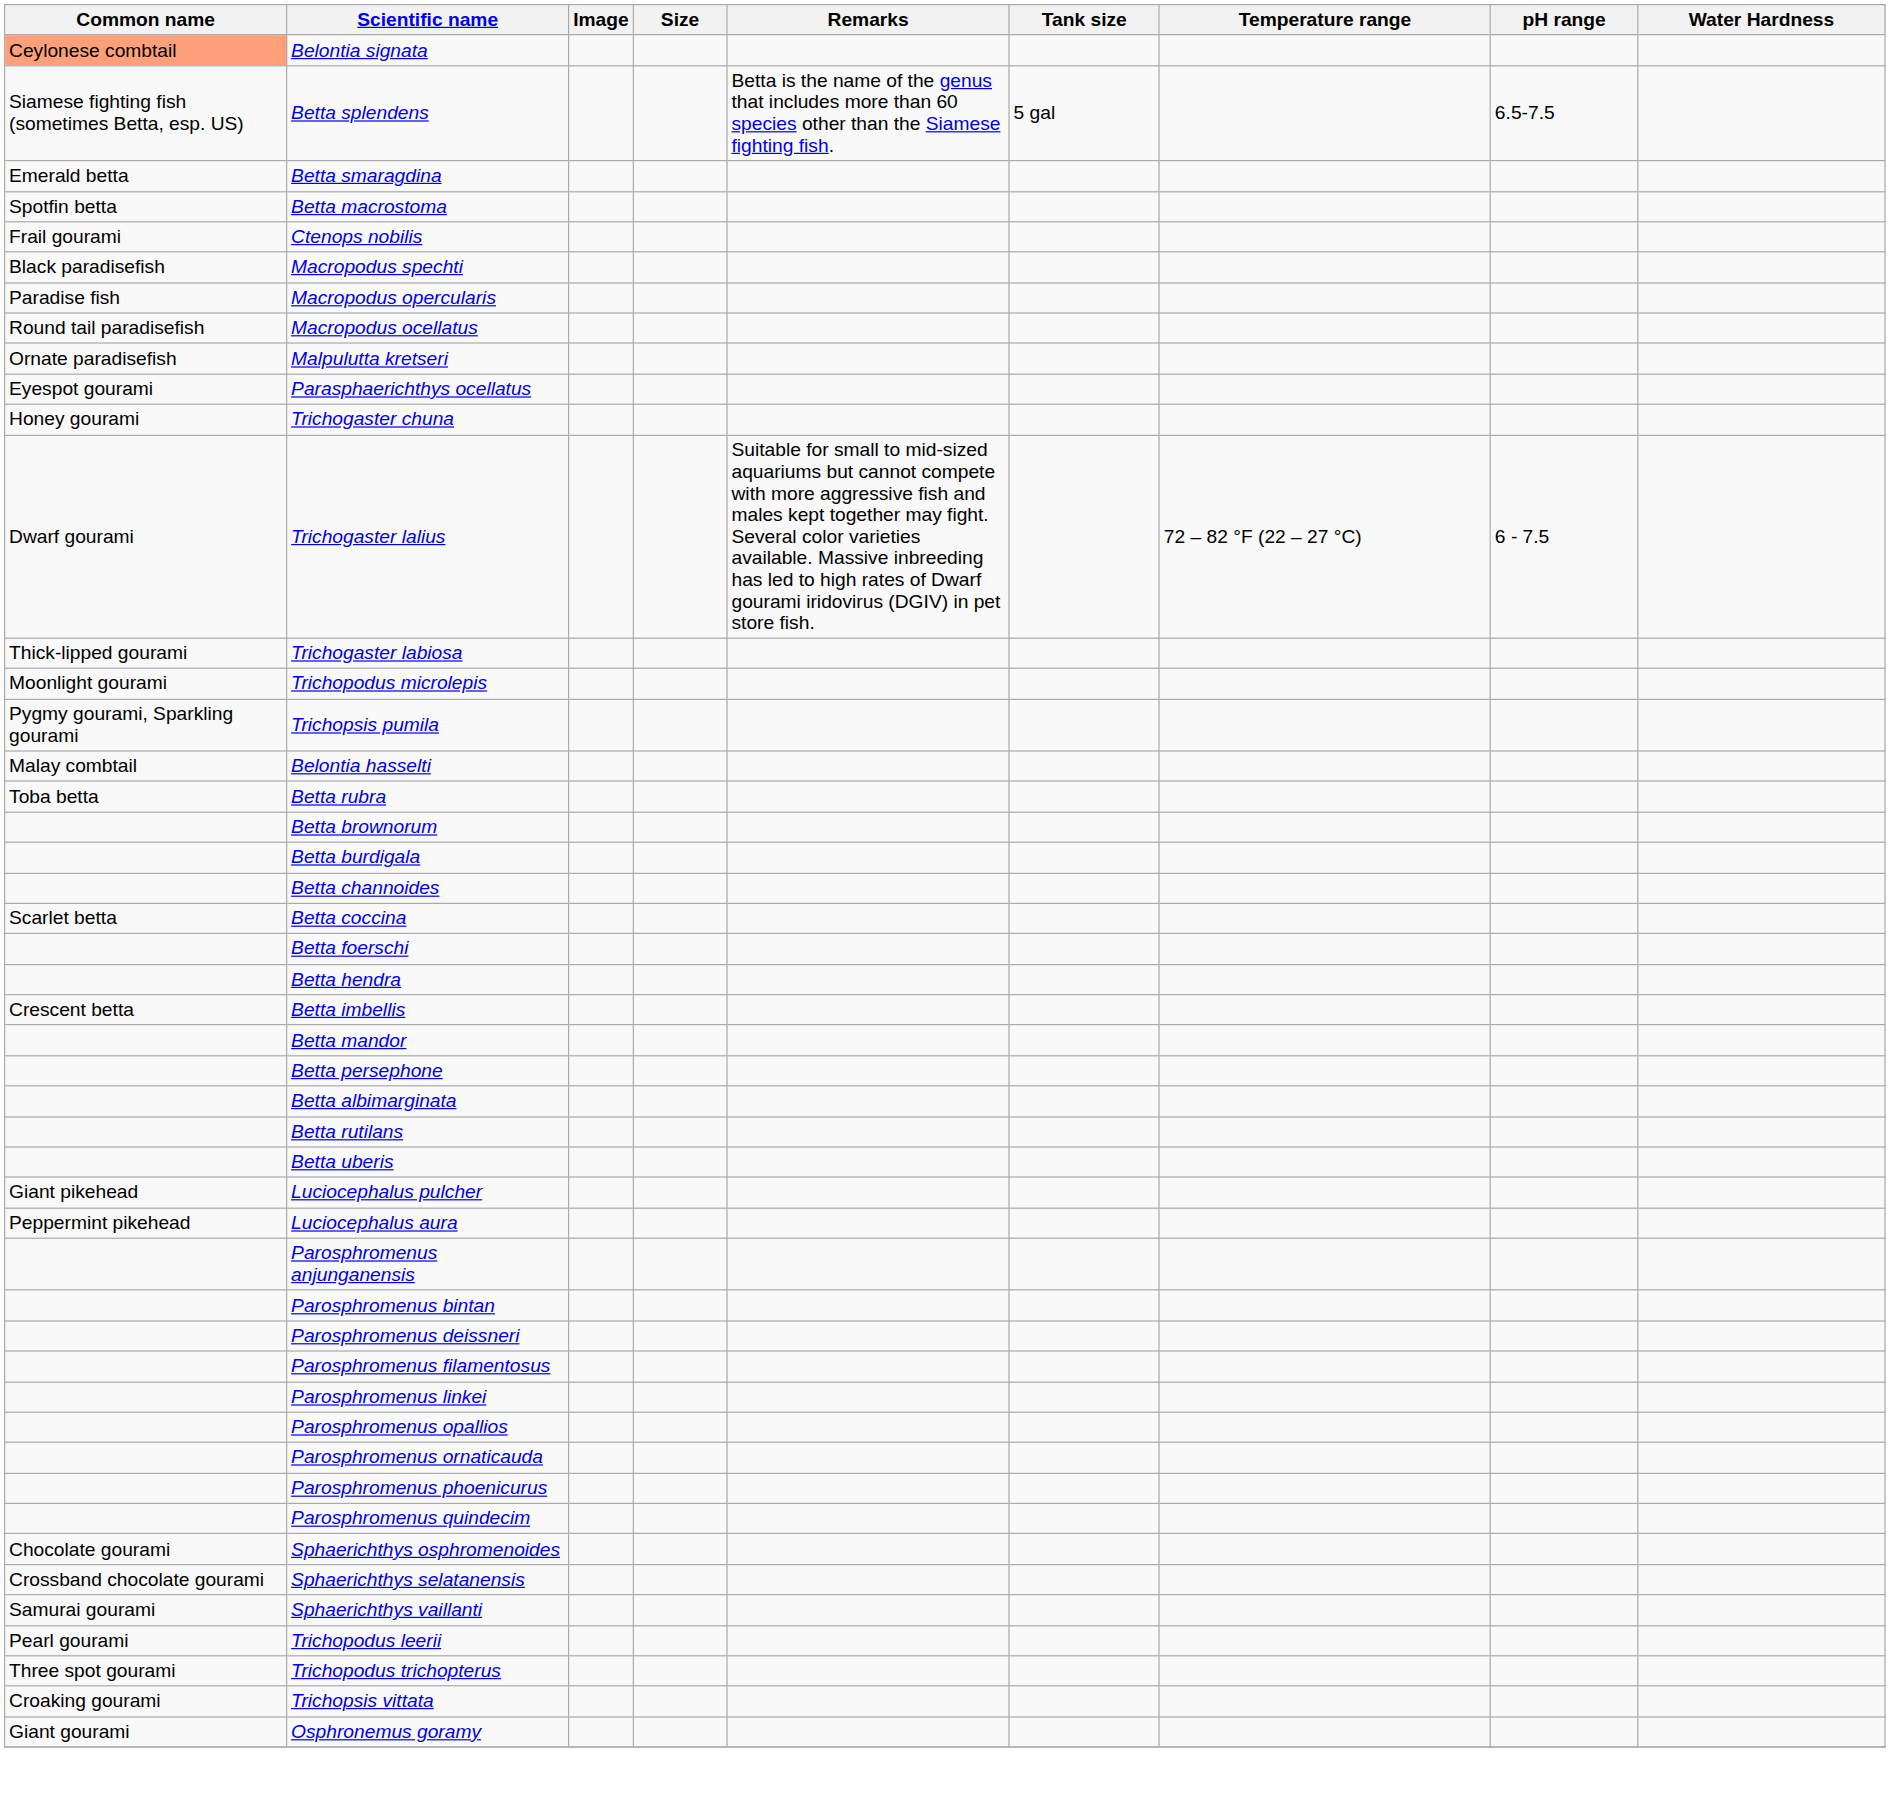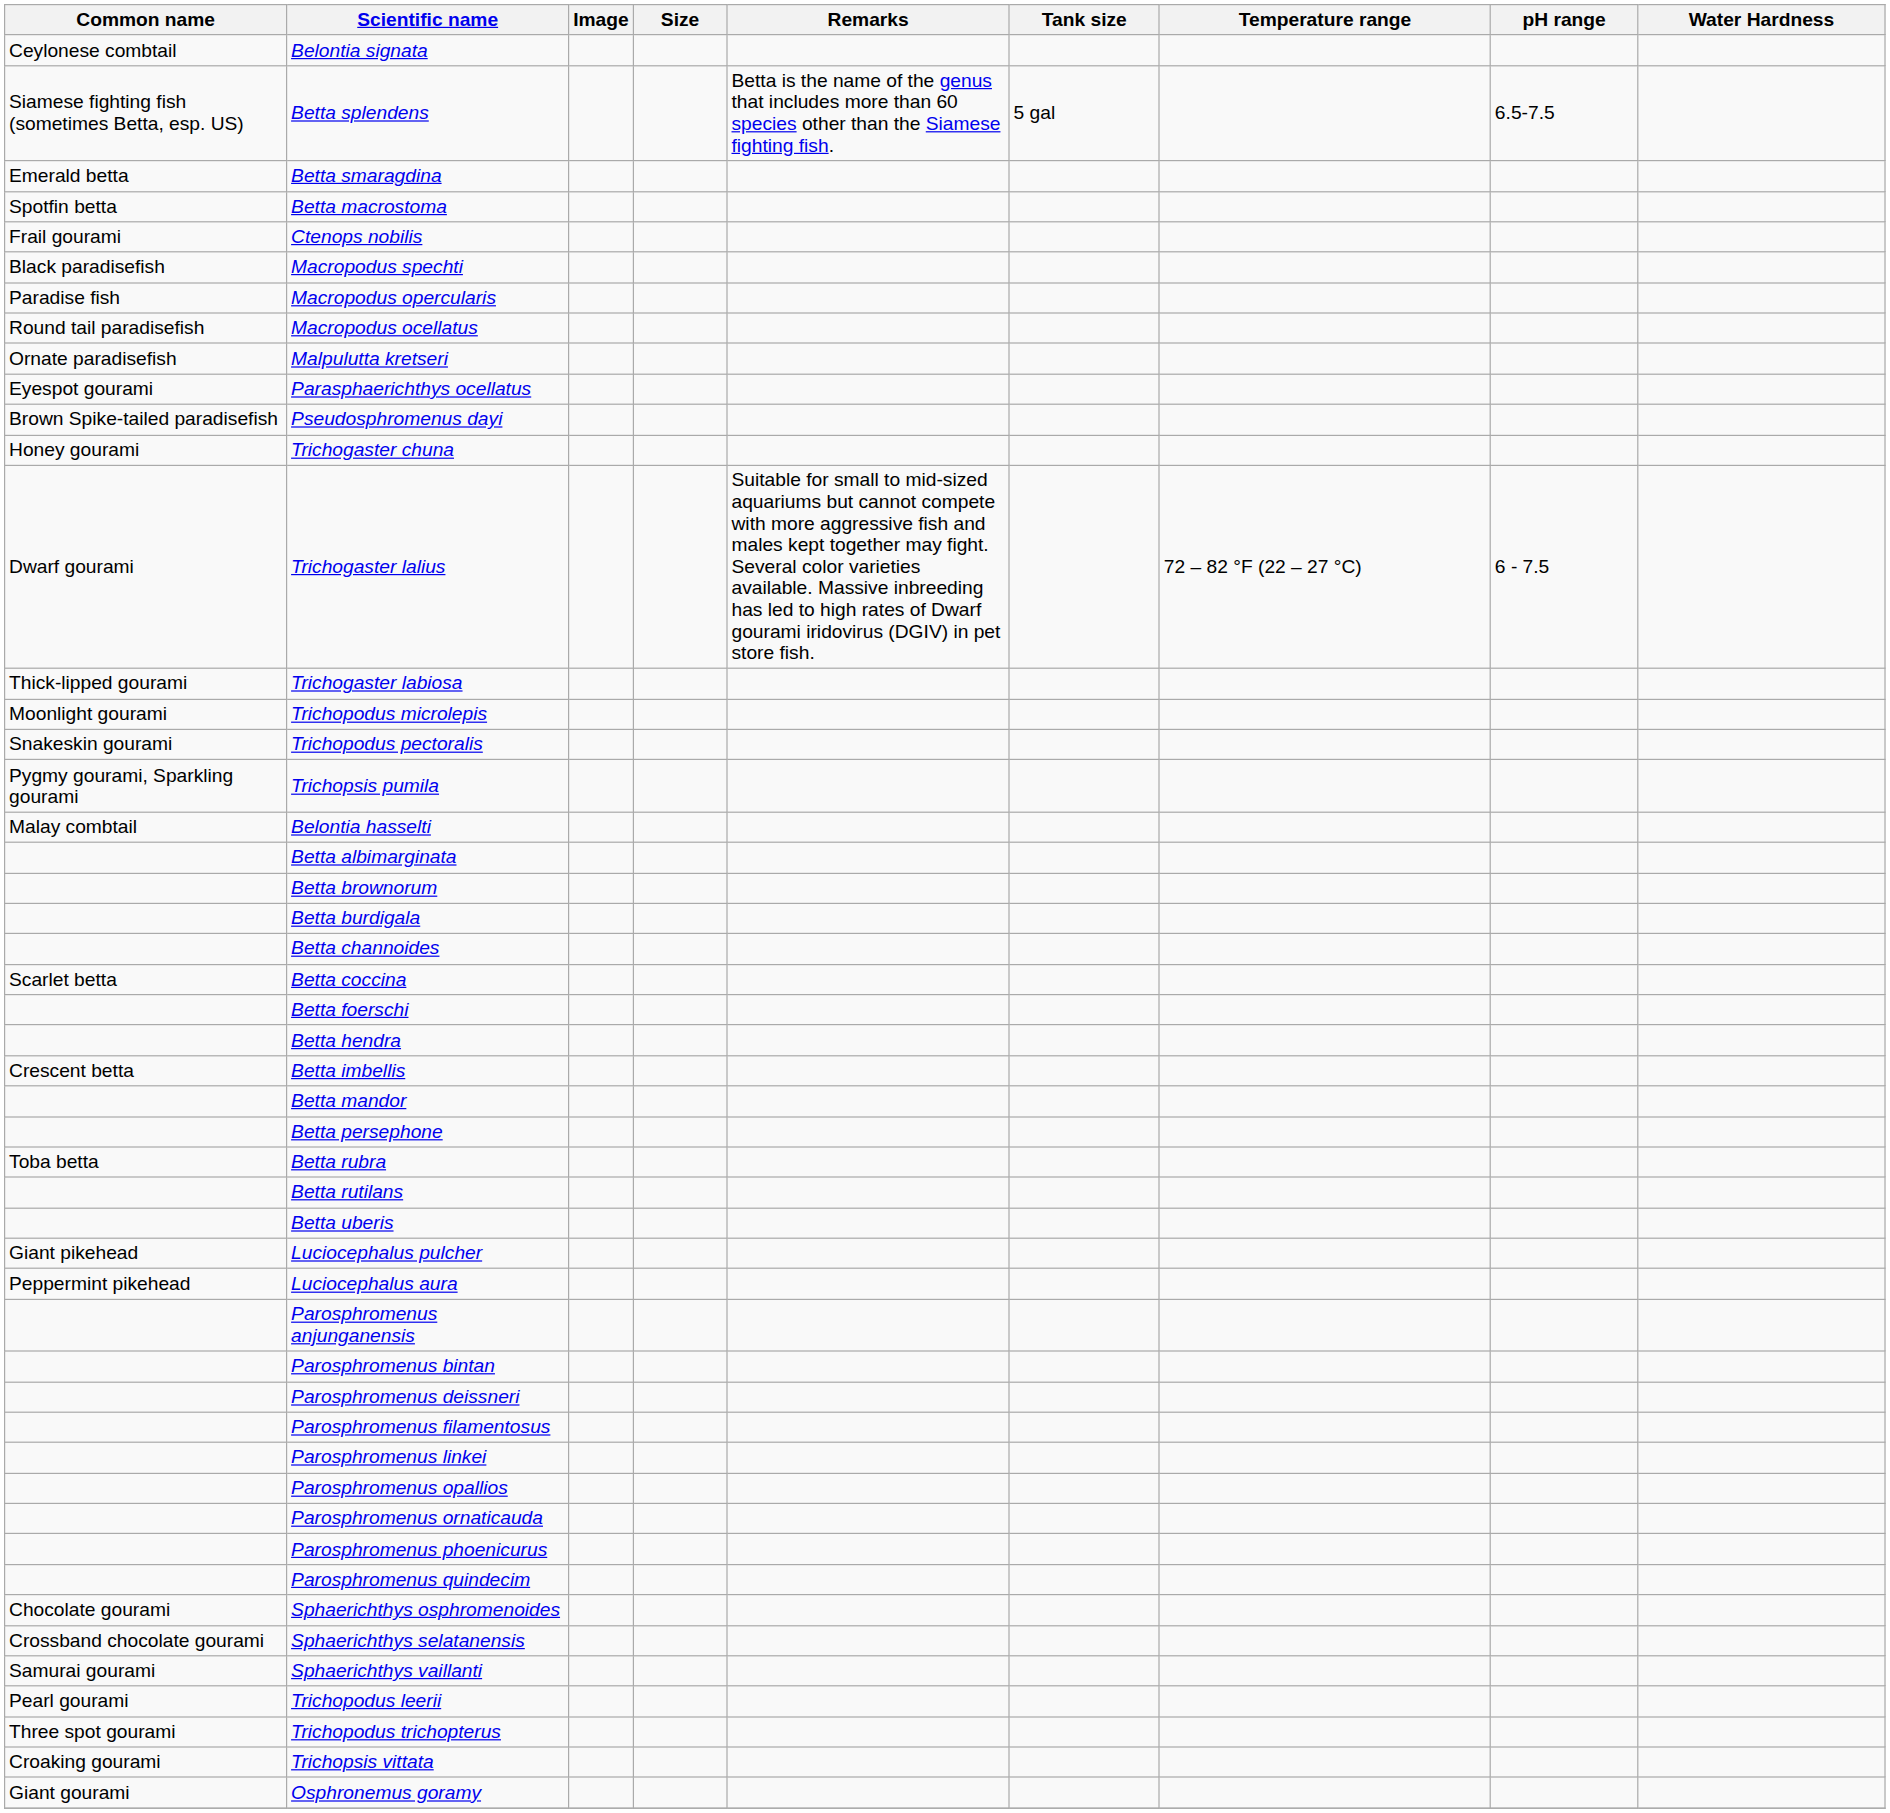 <table class="wikitable sortable">
 <tr>
 <th width="15%">Common name</th>
 <th width="15%"><a href='#'>Scientific name</a></th>
 <th width="1%">Image</th>
 <th width="5%">Size</th>
 <th width="15%">Remarks</th>
 <th>Tank size</th>
 <th class="unsortable">Temperature range</th>
 <th class="unsortable">pH range</th>
 <th>Water Hardness</th>
 </tr>
 <tr>
-<td style="background: lightsalmon;">Ceylonese combtail</td>
+<td>Ceylonese combtail</td>
 <td><em><a href='#'>Belontia signata</a></em></td>
 <td align="center"></td>
 <td align="center"></td>
 <td></td>
 <td></td>
 <td></td>
 <td></td>
 <td></td>
 </tr>
 <tr>
 <td>Siamese fighting fish (sometimes Betta, esp. US)</td>
 <td><em><a href='#'>Betta splendens</a></em></td>
 <td align="center"></td>
 <td align="center"></td>
 <td>Betta is the name of the <a href='#'>genus</a> that includes more than 60 <a href='#'>species</a> other than the <a href='#'>Siamese fighting fish</a>.</td>
 <td>5 gal </td>
 <td></td>
 <td>6.5-7.5</td>
 <td></td>
 </tr>
 <tr>
 <td>Emerald betta</td>
 <td><em><a href='#'>Betta smaragdina</a></em></td>
 <td align="center"></td>
 <td align="center"></td>
 <td></td>
 <td></td>
 <td></td>
 <td></td>
 <td></td>
 </tr>
 <tr>
 <td>Spotfin betta</td>
 <td><em><a href='#'>Betta macrostoma</a></em></td>
 <td align="center"></td>
 <td align="center"></td>
 <td></td>
 <td></td>
 <td></td>
 <td></td>
 <td></td>
 </tr>
 <tr>
 <td>Frail gourami</td>
 <td><em><a href='#'>Ctenops nobilis</a></em></td>
 <td align="center"></td>
 <td align="center"></td>
 <td></td>
 <td></td>
 <td></td>
 <td></td>
 <td></td>
 </tr>
 <tr>
 <td>Black paradisefish</td>
 <td><em><a href='#'>Macropodus spechti</a></em></td>
 <td align="center"></td>
 <td align="center"></td>
 <td></td>
 <td></td>
 <td></td>
 <td></td>
 <td></td>
 </tr>
 <tr>
 <td>Paradise fish</td>
 <td><em><a href='#'>Macropodus opercularis</a></em></td>
 <td align="center"></td>
 <td align="center"></td>
 <td></td>
 <td></td>
 <td></td>
 <td></td>
 <td></td>
 </tr>
 <tr>
 <td>Round tail paradisefish</td>
 <td><em><a href='#'>Macropodus ocellatus</a></em></td>
 <td align="center"></td>
 <td align="center"></td>
 <td></td>
 <td></td>
 <td></td>
 <td></td>
 <td></td>
 </tr>
 <tr>
 <td>Ornate paradisefish</td>
 <td><em><a href='#'>Malpulutta kretseri</a></em></td>
 <td align="center"></td>
 <td align="center"></td>
 <td></td>
 <td></td>
 <td></td>
 <td></td>
 <td></td>
 </tr>
 <tr>
 <td>Eyespot gourami</td>
 <td><em><a href='#'>Parasphaerichthys ocellatus</a></em></td>
 <td align="center"></td>
 <td align="center"></td>
 <td></td>
 <td></td>
 <td></td>
 <td></td>
 <td></td>
 </tr>
 <tr>
+<td>Brown Spike-tailed paradisefish</td>
+<td><em><a href='#'>Pseudosphromenus dayi</a></em></td>
+<td align="center"></td>
+<td align="center"></td>
+<td></td>
+<td></td>
+<td></td>
+<td></td>
+<td></td>
+</tr>
+<tr>
 <td>Honey gourami</td>
 <td><em><a href='#'>Trichogaster chuna</a></em></td>
 <td align="center"></td>
 <td align="center"></td>
 <td></td>
 <td></td>
 <td></td>
 <td></td>
 <td></td>
 </tr>
 <tr>
 <td>Dwarf gourami</td>
 <td><em><a href='#'>Trichogaster lalius</a></em></td>
 <td align="center"></td>
 <td align="center"></td>
 <td>Suitable for small to mid-sized aquariums but cannot compete with more aggressive fish and males kept together may fight. Several color varieties available. Massive inbreeding has led to high rates of Dwarf gourami iridovirus (DGIV) in pet store fish.</td>
 <td></td>
 <td>72 – 82 °F (22 – 27 °C) </td>
 <td>6 - 7.5</td>
 <td></td>
 </tr>
 <tr>
 <td>Thick-lipped gourami</td>
 <td><em><a href='#'>Trichogaster labiosa</a></em></td>
 <td align="center"></td>
 <td align="center"></td>
 <td></td>
 <td></td>
 <td></td>
 <td></td>
 <td></td>
 </tr>
 <tr>
 <td>Moonlight gourami</td>
 <td><em><a href='#'>Trichopodus microlepis</a></em></td>
 <td align="center"></td>
 <td align="center"></td>
 <td></td>
 <td></td>
 <td></td>
 <td></td>
 <td></td>
 </tr>
 <tr>
+<td>Snakeskin gourami</td>
+<td><em><a href='#'>Trichopodus pectoralis</a></em></td>
+<td align="center"></td>
+<td align="center"></td>
+<td></td>
+<td></td>
+<td></td>
+<td></td>
+<td></td>
+</tr>
+<tr>
 <td>Pygmy gourami, Sparkling gourami</td>
 <td><em><a href='#'>Trichopsis pumila</a></em></td>
 <td align="center"></td>
 <td align="center"></td>
 <td></td>
 <td></td>
 <td></td>
 <td></td>
 <td></td>
 </tr>
 <tr>
 <td>Malay combtail</td>
 <td><em><a href='#'>Belontia hasselti</a></em></td>
 <td align="center"></td>
 <td align="center"></td>
 <td></td>
 <td></td>
 <td></td>
 <td></td>
 <td></td>
 </tr>
 <tr>
-<td>Toba betta</td>
-<td><em><a href='#'>Betta rubra</a></em></td>
+<td></td>
+<td><em><a href='#'>Betta albimarginata</a></em></td>
 <td align="center"></td>
 <td align="center"></td>
 <td></td>
 <td></td>
 <td></td>
 <td></td>
 <td></td>
 </tr>
 <tr>
 <td></td>
 <td><em><a href='#'>Betta brownorum</a></em></td>
 <td align="center"></td>
 <td align="center"></td>
 <td></td>
 <td></td>
 <td></td>
 <td></td>
 <td></td>
 </tr>
 <tr>
 <td></td>
 <td><em><a href='#'>Betta burdigala</a></em></td>
 <td align="center"></td>
 <td align="center"></td>
 <td></td>
 <td></td>
 <td></td>
 <td></td>
 <td></td>
 </tr>
 <tr>
 <td></td>
 <td><em><a href='#'>Betta channoides</a></em></td>
 <td align="center"></td>
 <td align="center"></td>
 <td></td>
 <td></td>
 <td></td>
 <td></td>
 <td></td>
 </tr>
 <tr>
 <td>Scarlet betta</td>
 <td><em><a href='#'>Betta coccina</a></em></td>
 <td align="center"></td>
 <td align="center"></td>
 <td></td>
 <td></td>
 <td></td>
 <td></td>
 <td></td>
 </tr>
 <tr>
 <td></td>
 <td><em><a href='#'>Betta foerschi</a></em></td>
 <td align="center"></td>
 <td align="center"></td>
 <td></td>
 <td></td>
 <td></td>
 <td></td>
 <td></td>
 </tr>
 <tr>
 <td></td>
 <td><em><a href='#'>Betta hendra</a></em></td>
 <td align="center"></td>
 <td align="center"></td>
 <td></td>
 <td></td>
 <td></td>
 <td></td>
 <td></td>
 </tr>
 <tr>
 <td>Crescent betta</td>
 <td><em><a href='#'>Betta imbellis</a></em></td>
 <td align="center"></td>
 <td align="center"></td>
 <td></td>
 <td></td>
 <td></td>
 <td></td>
 <td></td>
 </tr>
 <tr>
 <td></td>
 <td><em><a href='#'>Betta mandor</a></em></td>
 <td align="center"></td>
 <td align="center"></td>
 <td></td>
 <td></td>
 <td></td>
 <td></td>
 <td></td>
 </tr>
 <tr>
 <td></td>
 <td><em><a href='#'>Betta persephone</a></em></td>
 <td align="center"></td>
 <td align="center"></td>
 <td></td>
 <td></td>
 <td></td>
 <td></td>
 <td></td>
 </tr>
 <tr>
-<td></td>
-<td><em><a href='#'>Betta albimarginata</a></em></td>
+<td>Toba betta</td>
+<td><em><a href='#'>Betta rubra</a></em></td>
 <td align="center"></td>
 <td align="center"></td>
 <td></td>
 <td></td>
 <td></td>
 <td></td>
 <td></td>
 </tr>
 <tr>
 <td></td>
 <td><em><a href='#'>Betta rutilans</a></em></td>
 <td align="center"></td>
 <td align="center"></td>
 <td></td>
 <td></td>
 <td></td>
 <td></td>
 <td></td>
 </tr>
 <tr>
 <td></td>
 <td><em><a href='#'>Betta uberis</a></em></td>
 <td align="center"></td>
 <td align="center"></td>
 <td></td>
 <td></td>
 <td></td>
 <td></td>
 <td></td>
 </tr>
 <tr>
 <td>Giant pikehead</td>
 <td><em><a href='#'>Luciocephalus pulcher</a></em></td>
 <td align="center"></td>
 <td align="center"></td>
 <td></td>
 <td></td>
 <td></td>
 <td></td>
 <td></td>
 </tr>
 <tr>
 <td>Peppermint pikehead</td>
 <td><em><a href='#'>Luciocephalus aura</a></em></td>
 <td align="center"></td>
 <td align="center"></td>
 <td></td>
 <td></td>
 <td></td>
 <td></td>
 <td></td>
 </tr>
 <tr>
 <td></td>
 <td><em><a href='#'>Parosphromenus anjunganensis</a></em></td>
 <td align="center"></td>
 <td align="center"></td>
 <td></td>
 <td></td>
 <td></td>
 <td></td>
 <td></td>
 </tr>
 <tr>
 <td></td>
 <td><em><a href='#'>Parosphromenus bintan</a></em></td>
 <td align="center"></td>
 <td align="center"></td>
 <td></td>
 <td></td>
 <td></td>
 <td></td>
 <td></td>
 </tr>
 <tr>
 <td></td>
 <td><em><a href='#'>Parosphromenus deissneri</a></em></td>
 <td align="center"></td>
 <td align="center"></td>
 <td></td>
 <td></td>
 <td></td>
 <td></td>
 <td></td>
 </tr>
 <tr>
 <td></td>
 <td><em><a href='#'>Parosphromenus filamentosus</a></em></td>
 <td align="center"></td>
 <td align="center"></td>
 <td></td>
 <td></td>
 <td></td>
 <td></td>
 <td></td>
 </tr>
 <tr>
 <td></td>
 <td><em><a href='#'>Parosphromenus linkei</a></em></td>
 <td align="center"></td>
 <td align="center"></td>
 <td></td>
 <td></td>
 <td></td>
 <td></td>
 <td></td>
 </tr>
 <tr>
 <td></td>
 <td><em><a href='#'>Parosphromenus opallios</a></em></td>
 <td align="center"></td>
 <td align="center"></td>
 <td></td>
 <td></td>
 <td></td>
 <td></td>
 <td></td>
 </tr>
 <tr>
 <td></td>
 <td><em><a href='#'>Parosphromenus ornaticauda</a></em></td>
 <td align="center"></td>
 <td align="center"></td>
 <td></td>
 <td></td>
 <td></td>
 <td></td>
 <td></td>
 </tr>
 <tr>
 <td></td>
 <td><em><a href='#'>Parosphromenus phoenicurus</a></em></td>
 <td align="center"></td>
 <td align="center"></td>
 <td></td>
 <td></td>
 <td></td>
 <td></td>
 <td></td>
 </tr>
 <tr>
 <td></td>
 <td><em><a href='#'>Parosphromenus quindecim</a></em></td>
 <td align="center"></td>
 <td align="center"></td>
 <td></td>
 <td></td>
 <td></td>
 <td></td>
 <td></td>
 </tr>
 <tr>
 <td>Chocolate gourami</td>
 <td><em><a href='#'>Sphaerichthys osphromenoides</a></em></td>
 <td align="center"></td>
 <td align="center"></td>
 <td></td>
 <td></td>
 <td></td>
 <td></td>
 <td></td>
 </tr>
 <tr>
 <td>Crossband chocolate gourami</td>
 <td><em><a href='#'>Sphaerichthys selatanensis</a></em></td>
 <td align="center"></td>
 <td align="center"></td>
 <td></td>
 <td></td>
 <td></td>
 <td></td>
 <td></td>
 </tr>
 <tr>
 <td>Samurai gourami</td>
 <td><em><a href='#'>Sphaerichthys vaillanti</a></em></td>
 <td align="center"></td>
 <td align="center"></td>
 <td></td>
 <td></td>
 <td></td>
 <td></td>
 <td></td>
 </tr>
 <tr>
 <td>Pearl gourami</td>
 <td><em><a href='#'>Trichopodus leerii</a></em></td>
 <td align="center"></td>
 <td align="center"></td>
 <td></td>
 <td></td>
 <td></td>
 <td></td>
 <td></td>
 </tr>
 <tr>
 <td>Three spot gourami</td>
 <td><em><a href='#'>Trichopodus trichopterus</a></em></td>
 <td align="center"></td>
 <td align="center"></td>
 <td></td>
 <td></td>
 <td></td>
 <td></td>
 <td></td>
 </tr>
 <tr>
 <td>Croaking gourami</td>
 <td><em><a href='#'>Trichopsis vittata</a></em></td>
 <td align="center"></td>
 <td align="center"></td>
 <td></td>
 <td></td>
 <td></td>
 <td></td>
 <td></td>
 </tr>
 <tr>
 <td>Giant gourami</td>
 <td><em><a href='#'>Osphronemus goramy</a></em></td>
 <td align="center"></td>
 <td align="center"></td>
 <td></td>
 <td></td>
 <td></td>
 <td></td>
 <td></td>
 </tr>
 <tr>
 </tr>
 </table>
